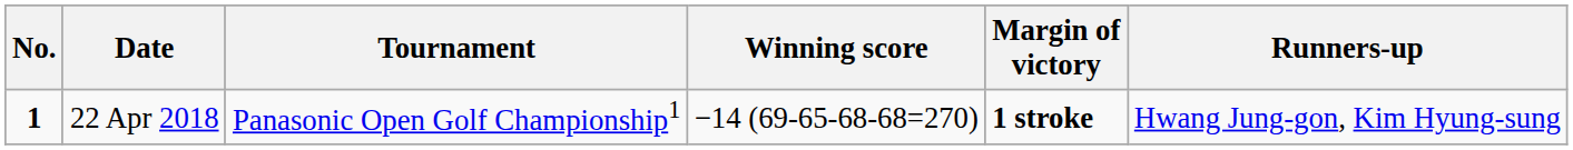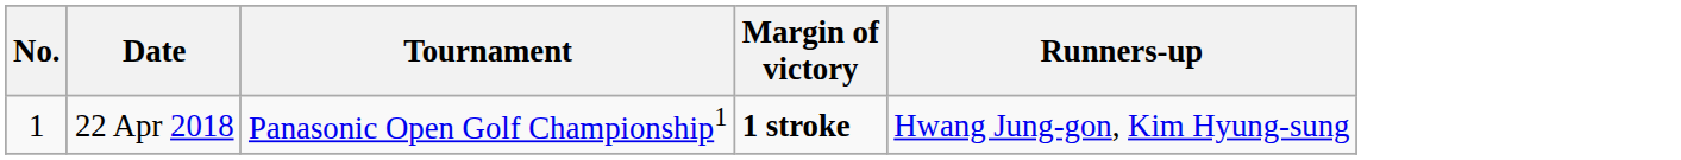 <table class="wikitable" style="font-size:95%;">
 <tr>
 <th>No.</th>
 <th>Date</th>
 <th>Tournament</th>
-<th>Winning score</th>
 <th>Margin of<br>victory</th>
 <th>Runners-up</th>
 </tr>
 <tr>
-<td align=center><strong>1</strong></td>
+<td align=center>1</td>
 <td align=right>22 Apr <a href='#'>2018</a></td>
 <td><a href='#'>Panasonic Open Golf Championship</a><sup>1</sup></td>
-<td>−14 (69-65-68-68=270)</td>
 <td><strong>1 stroke</strong></td>
 <td> <a href='#'>Hwang Jung-gon</a>,  <a href='#'>Kim Hyung-sung</a></td>
 </tr>
 </table>
